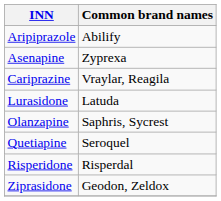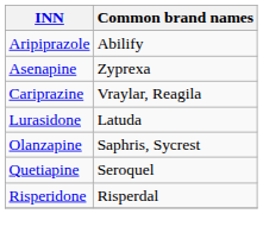 <table class="wikitable">
 <tr>
 <th><a href='#'>INN</a></th>
 <th>Common brand names</th>
 </tr>
 <tr>
 <td><a href='#'>Aripiprazole</a></td>
 <td>Abilify</td>
 </tr>
 <tr>
 <td><a href='#'>Asenapine</a></td>
 <td>Zyprexa</td>
 </tr>
 <tr>
 <td><a href='#'>Cariprazine</a></td>
 <td>Vraylar, Reagila</td>
 </tr>
 <tr>
 <td><a href='#'>Lurasidone</a></td>
 <td>Latuda</td>
 </tr>
 <tr>
 <td><a href='#'>Olanzapine</a></td>
 <td>Saphris, Sycrest</td>
 </tr>
 <tr>
 <td><a href='#'>Quetiapine</a></td>
 <td>Seroquel</td>
 </tr>
 <tr>
 <td><a href='#'>Risperidone</a></td>
 <td>Risperdal</td>
 </tr>
 <tr>
-<td><a href='#'>Ziprasidone</a></td>
-<td>Geodon, Zeldox</td>
-</tr>
-<tr>
 </tr>
 </table>
